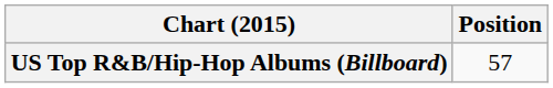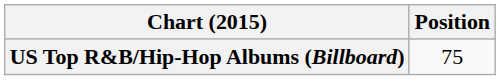 <table class="wikitable plainrowheaders" style="text-align:center;">
 <tr>
 <th scope="col">Chart (2015)</th>
 <th scope="col">Position</th>
 </tr>
 <tr>
 <th scope="row">US Top R&B/Hip-Hop Albums (<em>Billboard</em>)</th>
-<td>57</td>
+<td>75</td>
 </tr>
 </table>
